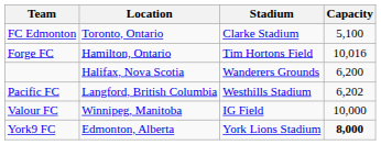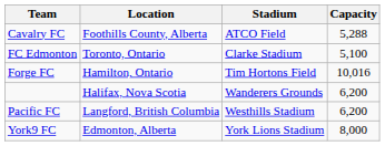 <table class="wikitable sortable">
 <tr>
 <th>Team</th>
 <th>Location</th>
 <th>Stadium</th>
 <th>Capacity</th>
+</tr>
+<tr>
+<td><a href='#'>Cavalry FC</a></td>
+<td><a href='#'>Foothills County, Alberta</a></td>
+<td><a href='#'>ATCO Field</a></td>
+<td style="text-align:center">5,288</td>
 </tr>
 <tr>
 <td><a href='#'>FC Edmonton</a></td>
 <td><a href='#'>Toronto, Ontario</a></td>
 <td><a href='#'>Clarke Stadium</a></td>
 <td style="text-align:center">5,100</td>
 </tr>
 <tr>
 <td><a href='#'>Forge FC</a></td>
 <td><a href='#'>Hamilton, Ontario</a></td>
 <td><a href='#'>Tim Hortons Field</a></td>
 <td style="text-align:center">10,016</td>
 </tr>
 <tr>
 <td></td>
 <td><a href='#'>Halifax, Nova Scotia</a></td>
 <td><a href='#'>Wanderers Grounds</a></td>
 <td style="text-align:center">6,200</td>
 </tr>
 <tr>
 <td><a href='#'>Pacific FC</a></td>
 <td><a href='#'>Langford, British Columbia</a></td>
 <td><a href='#'>Westhills Stadium</a></td>
-<td style="text-align:center">6,202</td>
-</tr>
-<tr>
-<td><a href='#'>Valour FC</a></td>
-<td><a href='#'>Winnipeg, Manitoba</a></td>
-<td><a href='#'>IG Field</a></td>
-<td style="text-align:center">10,000</td>
+<td style="text-align:center">6,200</td>
 </tr>
 <tr>
 <td><a href='#'>York9 FC</a></td>
 <td><a href='#'>Edmonton, Alberta</a></td>
 <td><a href='#'>York Lions Stadium</a></td>
-<td style="text-align:center"><strong>8,000</strong></td>
+<td style="text-align:center">8,000</td>
 </tr>
 </table>
